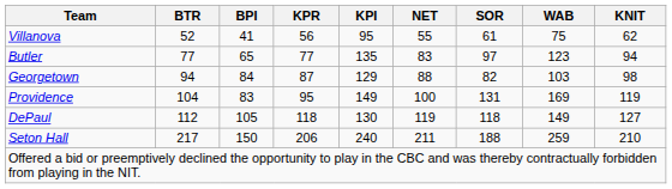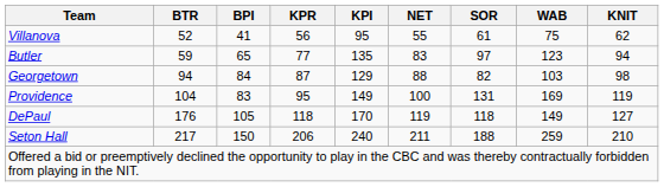 <table class="wikitable sortable mw-collapsible mw-collapsed" style="text-align: center; font-size:90%; width:551pt;">
 <tr>
 <th>Team</th>
 <th data-sort-type="number">BTR</th>
 <th data-sort-type="number">BPI</th>
 <th data-sort-type="number">KPR</th>
 <th data-sort-type="number">KPI</th>
 <th data-sort-type="number">NET</th>
 <th data-sort-type="number">SOR</th>
 <th data-sort-type="number">WAB</th>
 <th data-sort-type="number">KNIT</th>
 </tr>
 <tr>
 <td align="left"><em><a href='#'>Villanova</a></em></td>
 <td>52</td>
 <td>41</td>
 <td>56</td>
 <td>95</td>
 <td>55</td>
 <td>61</td>
 <td>75</td>
 <td>62</td>
 </tr>
 <tr>
 <td align="left"><em><a href='#'>Butler</a></em></td>
-<td>77</td>
+<td>59</td>
 <td>65</td>
 <td>77</td>
 <td>135</td>
 <td>83</td>
 <td>97</td>
 <td>123</td>
 <td>94</td>
 </tr>
 <tr>
 <td align="left"><em><a href='#'>Georgetown</a></em></td>
 <td>94</td>
 <td>84</td>
 <td>87</td>
 <td>129</td>
 <td>88</td>
 <td>82</td>
 <td>103</td>
 <td>98</td>
 </tr>
 <tr>
 <td align="left"><em><a href='#'>Providence</a></em></td>
 <td>104</td>
 <td>83</td>
 <td>95</td>
 <td>149</td>
 <td>100</td>
 <td>131</td>
 <td>169</td>
 <td>119</td>
 </tr>
 <tr>
 <td align="left"><em><a href='#'>DePaul</a></em></td>
-<td>112</td>
+<td>176</td>
 <td>105</td>
 <td>118</td>
-<td>130</td>
+<td>170</td>
 <td>119</td>
 <td>118</td>
 <td>149</td>
 <td>127</td>
 </tr>
 <tr>
 <td align="left"><em><a href='#'>Seton Hall</a></em></td>
 <td>217</td>
 <td>150</td>
 <td>206</td>
 <td>240</td>
 <td>211</td>
 <td>188</td>
 <td>259</td>
 <td>210</td>
 </tr>
 <tr class="sortbottom" style="text-align: left;">
 <td colspan=9 align=left> Offered a bid or preemptively declined the opportunity to play in the CBC and was thereby contractually forbidden from playing in the NIT.</td>
 </tr>
 </table>
